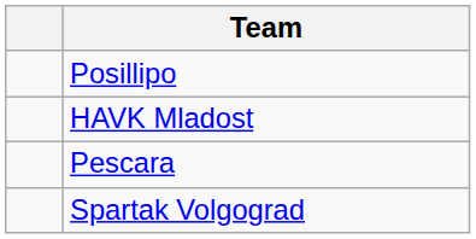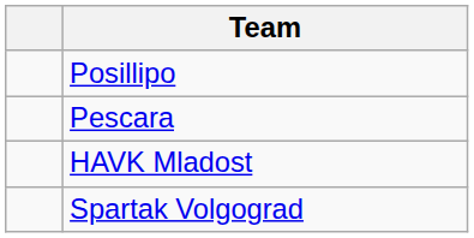 <table class="wikitable" style="text-align:center">
 <tr>
 <th width=25></th>
 <th width=220>Team</th>
 </tr>
 <tr>
 <td></td>
 <td align=left> <a href='#'>Posillipo</a></td>
 </tr>
 <tr>
 <td></td>
-<td align=left> <a href='#'>HAVK Mladost</a></td>
+<td align=left> <a href='#'>Pescara</a></td>
 </tr>
 <tr>
 <td></td>
-<td align=left> <a href='#'>Pescara</a></td>
+<td align=left> <a href='#'>HAVK Mladost</a></td>
 </tr>
 <tr>
 <td></td>
 <td align=left> <a href='#'>Spartak Volgograd</a></td>
 </tr>
 </table>
